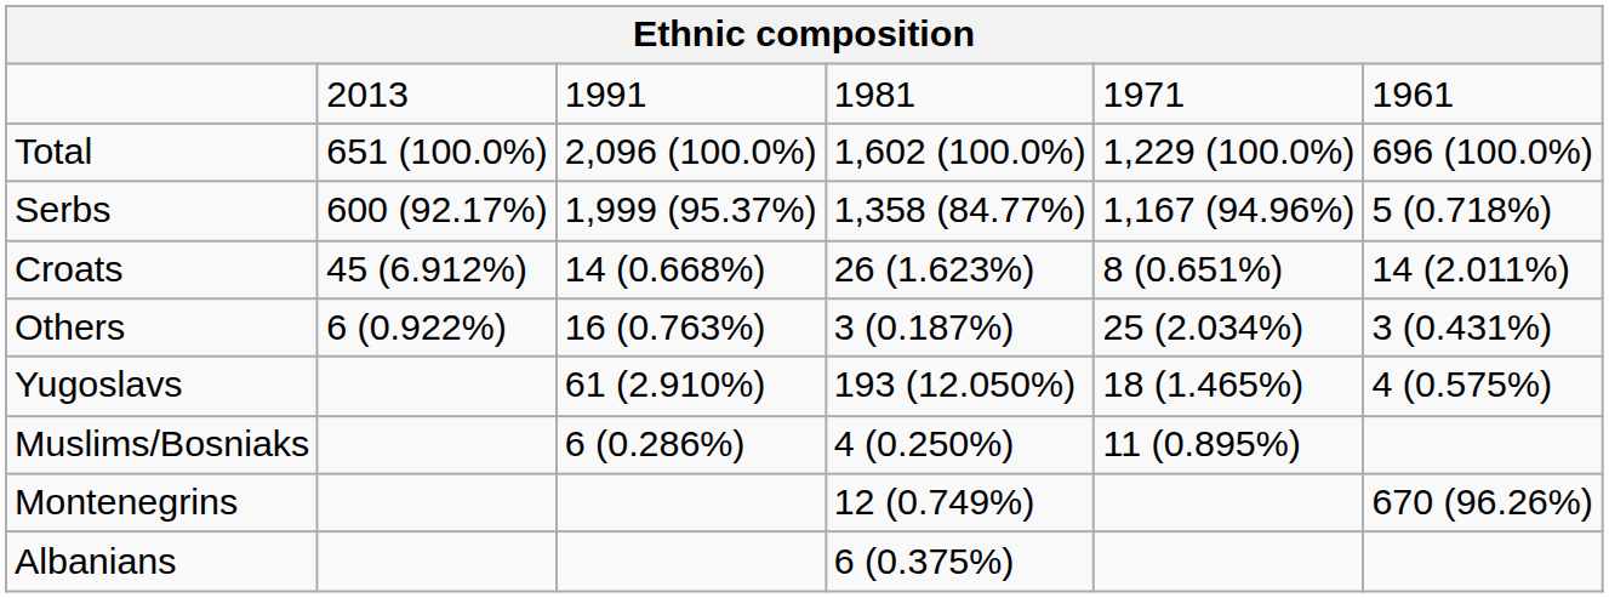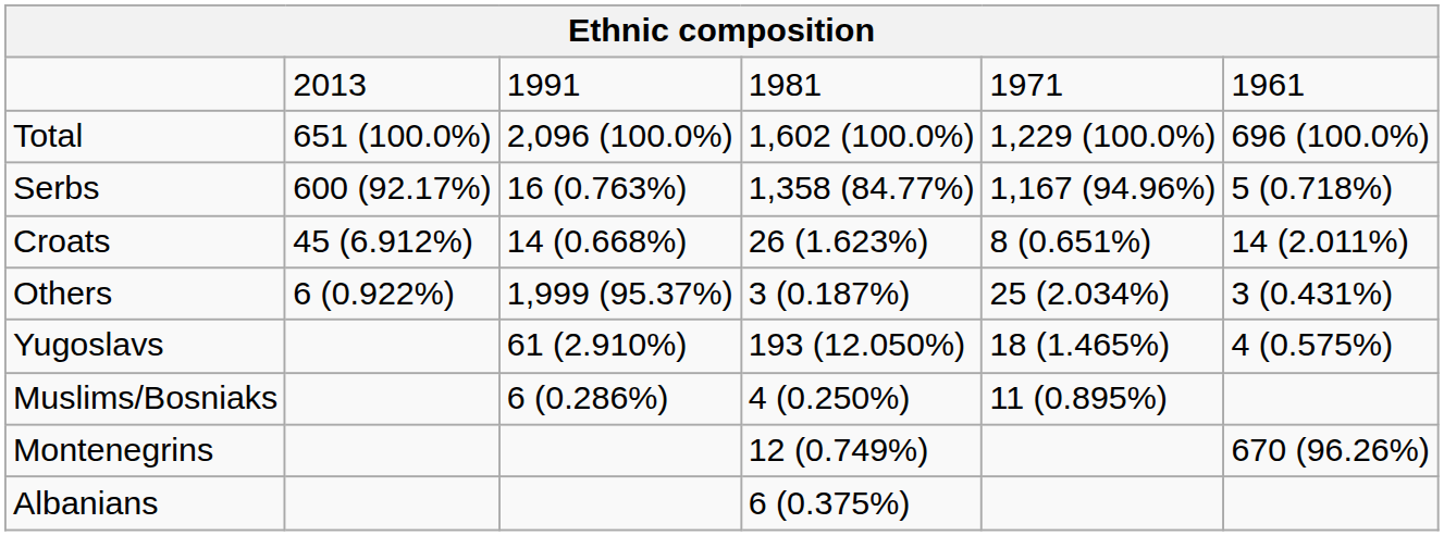 <table class="wikitable">
 <tr>
 <th colspan="8">Ethnic composition</th>
 </tr>
 <tr>
 <td></td>
 <td>2013</td>
 <td>1991</td>
 <td>1981</td>
 <td>1971</td>
 <td>1961</td>
 </tr>
 <tr>
 <td>Total</td>
 <td>651 (100.0%)</td>
 <td>2,096 (100.0%)</td>
 <td>1,602 (100.0%)</td>
 <td>1,229 (100.0%)</td>
 <td>696 (100.0%)</td>
 </tr>
 <tr>
 <td>Serbs</td>
 <td>600 (92.17%)</td>
-<td>1,999 (95.37%)</td>
+<td>16 (0.763%)</td>
 <td>1,358 (84.77%)</td>
 <td>1,167 (94.96%)</td>
 <td>5 (0.718%)</td>
 </tr>
 <tr>
 <td>Croats</td>
 <td>45 (6.912%)</td>
 <td>14 (0.668%)</td>
 <td>26 (1.623%)</td>
 <td>8 (0.651%)</td>
 <td>14 (2.011%)</td>
 </tr>
 <tr>
 <td>Others</td>
 <td>6 (0.922%)</td>
-<td>16 (0.763%)</td>
+<td>1,999 (95.37%)</td>
 <td>3 (0.187%)</td>
 <td>25 (2.034%)</td>
 <td>3 (0.431%)</td>
 </tr>
 <tr>
 <td>Yugoslavs</td>
 <td></td>
 <td>61 (2.910%)</td>
 <td>193 (12.050%)</td>
 <td>18 (1.465%)</td>
 <td>4 (0.575%)</td>
 </tr>
 <tr>
 <td>Muslims/Bosniaks</td>
 <td></td>
 <td>6 (0.286%)</td>
 <td>4 (0.250%)</td>
 <td>11 (0.895%)</td>
 <td></td>
 </tr>
 <tr>
 <td>Montenegrins</td>
 <td></td>
 <td></td>
 <td>12 (0.749%)</td>
 <td></td>
 <td>670 (96.26%)</td>
 </tr>
 <tr>
 <td>Albanians</td>
 <td></td>
 <td></td>
 <td>6 (0.375%)</td>
 <td></td>
 <td></td>
 </tr>
 </table>
